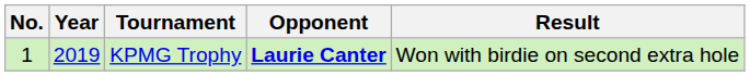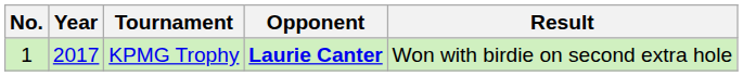 <table class="wikitable" style="font-size:95%;">
 <tr>
 <th>No.</th>
 <th>Year</th>
 <th>Tournament</th>
 <th>Opponent</th>
 <th>Result</th>
 </tr>
 <tr style="background:#D0F0C0;">
 <td align=center>1</td>
-<td><a href='#'>2019</a></td>
+<td><a href='#'>2017</a></td>
 <td><a href='#'>KPMG Trophy</a></td>
 <td><strong> <a href='#'>Laurie Canter</a></strong></td>
 <td>Won with birdie on second extra hole</td>
 </tr>
 </table>
